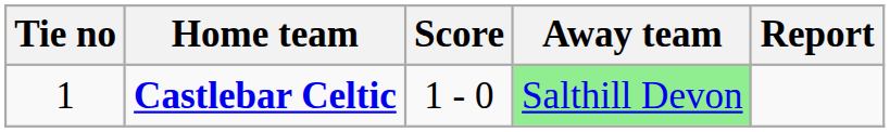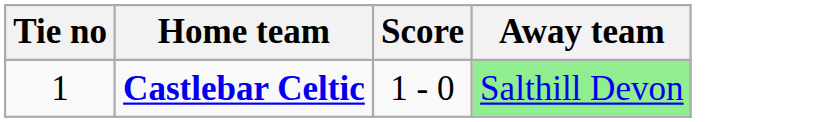 <table class="wikitable" style="text-align: center">
 <tr>
 <th>Tie no</th>
 <th>Home team</th>
 <th>Score</th>
 <th>Away team</th>
-<th>Report</th>
 </tr>
 <tr>
 <td>1</td>
 <td><strong><a href='#'>Castlebar Celtic</a></strong></td>
 <td>1 - 0</td>
 <td style="background: lightgreen;"><a href='#'>Salthill Devon</a></td>
-<td></td>
 </tr>
 </table>
